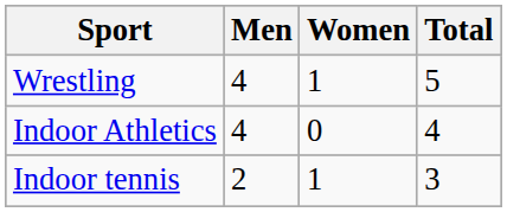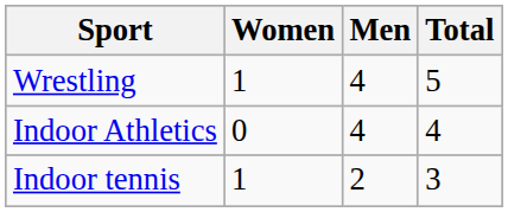 <table class="wikitable sortable">
 <tr>
 <th>Sport</th>
+<th>Women</th>
 <th>Men</th>
-<th>Women</th>
 <th>Total</th>
 </tr>
 <tr>
 <td><a href='#'>Wrestling</a></td>
+<td>1</td>
 <td>4</td>
-<td>1</td>
 <td>5</td>
 </tr>
 <tr>
 <td><a href='#'>Indoor Athletics</a></td>
+<td>0</td>
 <td>4</td>
-<td>0</td>
 <td>4</td>
 </tr>
 <tr>
 <td><a href='#'>Indoor tennis</a></td>
+<td>1</td>
 <td>2</td>
-<td>1</td>
 <td>3</td>
 </tr>
 </table>
